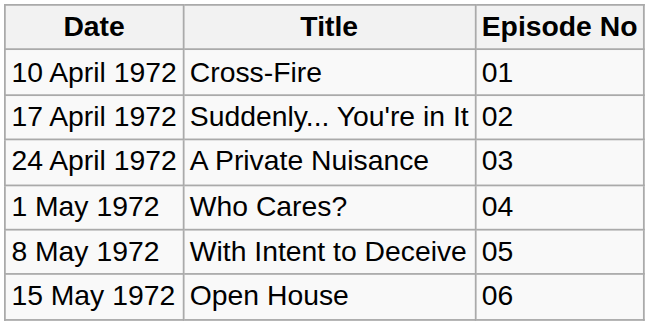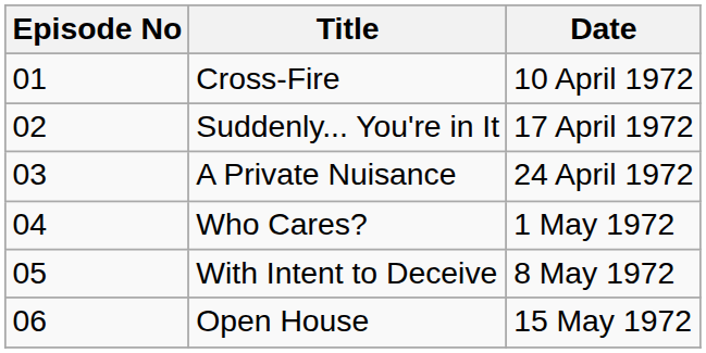 <table class="wikitable">
 <tr>
+<th>Episode No</th>
+<th>Title</th>
 <th>Date</th>
-<th>Title</th>
-<th>Episode No</th>
 </tr>
 <tr>
+<td>01</td>
+<td>Cross-Fire</td>
 <td>10 April 1972</td>
-<td>Cross-Fire</td>
-<td>01</td>
 </tr>
 <tr>
+<td>02</td>
+<td>Suddenly... You're in It</td>
 <td>17 April 1972</td>
-<td>Suddenly... You're in It</td>
-<td>02</td>
 </tr>
 <tr>
+<td>03</td>
+<td>A Private Nuisance</td>
 <td>24 April 1972</td>
-<td>A Private Nuisance</td>
-<td>03</td>
 </tr>
 <tr>
+<td>04</td>
+<td>Who Cares?</td>
 <td>1 May 1972</td>
-<td>Who Cares?</td>
-<td>04</td>
 </tr>
 <tr>
+<td>05</td>
+<td>With Intent to Deceive</td>
 <td>8 May 1972</td>
-<td>With Intent to Deceive</td>
-<td>05</td>
 </tr>
 <tr>
+<td>06</td>
+<td>Open House</td>
 <td>15 May 1972</td>
-<td>Open House</td>
-<td>06</td>
 </tr>
 </table>
